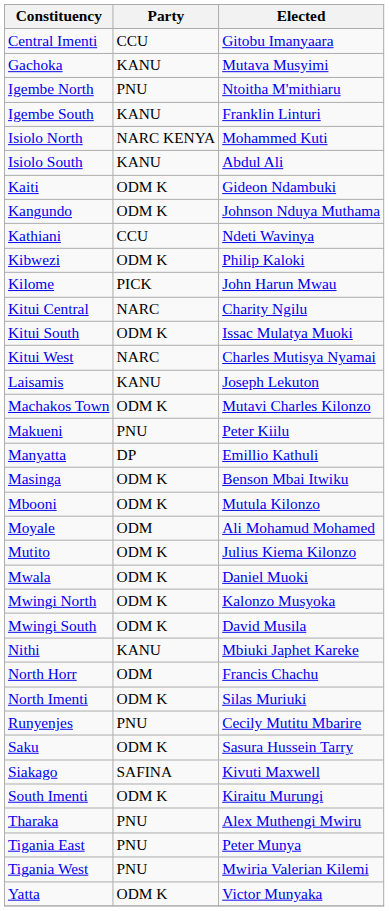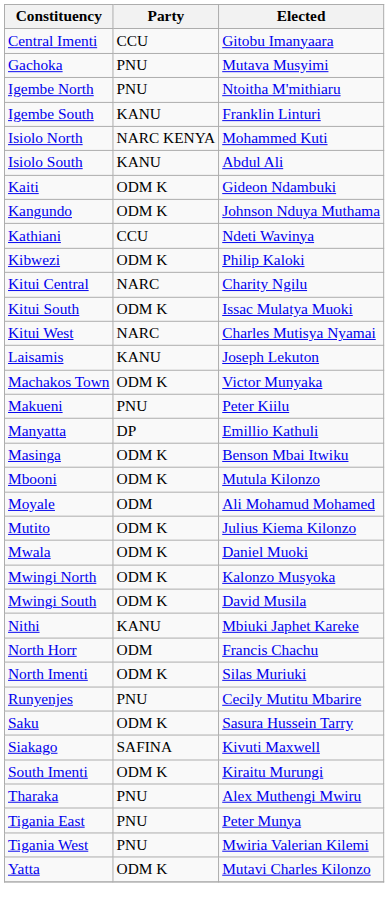 <table class="wikitable">
 <tr>
 <th>Constituency</th>
 <th>Party  <br><small></small></th>
 <th>Elected</th>
 </tr>
 <tr>
 <td><a href='#'>Central Imenti</a></td>
 <td>CCU</td>
 <td><a href='#'>Gitobu Imanyaara</a></td>
 </tr>
 <tr>
 <td><a href='#'>Gachoka</a></td>
-<td>KANU</td>
+<td>PNU</td>
 <td><a href='#'>Mutava Musyimi</a></td>
 </tr>
 <tr>
 <td><a href='#'>Igembe North</a></td>
 <td>PNU</td>
 <td><a href='#'>Ntoitha M'mithiaru</a></td>
 </tr>
 <tr>
 <td><a href='#'>Igembe South</a></td>
 <td>KANU</td>
 <td><a href='#'>Franklin Linturi</a></td>
 </tr>
 <tr>
 <td><a href='#'>Isiolo North</a></td>
 <td>NARC KENYA</td>
 <td><a href='#'>Mohammed Kuti</a></td>
 </tr>
 <tr>
 <td><a href='#'>Isiolo South</a></td>
 <td>KANU</td>
 <td><a href='#'>Abdul Ali</a></td>
 </tr>
 <tr>
 <td><a href='#'>Kaiti</a></td>
 <td>ODM K</td>
 <td><a href='#'>Gideon Ndambuki</a></td>
 </tr>
 <tr>
 <td><a href='#'>Kangundo</a></td>
 <td>ODM K</td>
 <td><a href='#'>Johnson Nduya Muthama</a></td>
 </tr>
 <tr>
 <td><a href='#'>Kathiani</a></td>
 <td>CCU</td>
 <td><a href='#'>Ndeti Wavinya</a></td>
 </tr>
 <tr>
 <td><a href='#'>Kibwezi</a></td>
 <td>ODM K</td>
 <td><a href='#'>Philip Kaloki</a></td>
 </tr>
 <tr>
-<td><a href='#'>Kilome</a></td>
-<td>PICK</td>
-<td><a href='#'>John Harun Mwau</a></td>
-</tr>
-<tr>
 <td><a href='#'>Kitui Central</a></td>
 <td>NARC</td>
 <td><a href='#'>Charity Ngilu</a></td>
 </tr>
 <tr>
 <td><a href='#'>Kitui South</a></td>
 <td>ODM K</td>
 <td><a href='#'>Issac Mulatya Muoki</a></td>
 </tr>
 <tr>
 <td><a href='#'>Kitui West</a></td>
 <td>NARC</td>
 <td><a href='#'>Charles Mutisya Nyamai</a></td>
 </tr>
 <tr>
 <td><a href='#'>Laisamis</a></td>
 <td>KANU</td>
 <td><a href='#'>Joseph Lekuton</a></td>
 </tr>
 <tr>
 <td><a href='#'>Machakos Town</a></td>
 <td>ODM K</td>
-<td><a href='#'>Mutavi Charles Kilonzo</a></td>
+<td><a href='#'>Victor Munyaka</a></td>
 </tr>
 <tr>
 <td><a href='#'>Makueni</a></td>
 <td>PNU</td>
 <td><a href='#'>Peter Kiilu</a></td>
 </tr>
 <tr>
 <td><a href='#'>Manyatta</a></td>
 <td>DP</td>
 <td><a href='#'>Emillio Kathuli</a></td>
 </tr>
 <tr>
 <td><a href='#'>Masinga</a></td>
 <td>ODM K</td>
 <td><a href='#'>Benson Mbai Itwiku</a></td>
 </tr>
 <tr>
 <td><a href='#'>Mbooni</a></td>
 <td>ODM K</td>
 <td><a href='#'>Mutula Kilonzo</a></td>
 </tr>
 <tr>
 <td><a href='#'>Moyale</a></td>
 <td>ODM</td>
 <td><a href='#'>Ali Mohamud Mohamed</a></td>
 </tr>
 <tr>
 <td><a href='#'>Mutito</a></td>
 <td>ODM K</td>
 <td><a href='#'>Julius Kiema Kilonzo</a></td>
 </tr>
 <tr>
 <td><a href='#'>Mwala</a></td>
 <td>ODM K</td>
 <td><a href='#'>Daniel Muoki</a></td>
 </tr>
 <tr>
 <td><a href='#'>Mwingi North</a></td>
 <td>ODM K</td>
 <td><a href='#'>Kalonzo Musyoka</a></td>
 </tr>
 <tr>
 <td><a href='#'>Mwingi South</a></td>
 <td>ODM K</td>
 <td><a href='#'>David Musila</a></td>
 </tr>
 <tr>
 <td><a href='#'>Nithi</a></td>
 <td>KANU</td>
 <td><a href='#'>Mbiuki Japhet Kareke</a></td>
 </tr>
 <tr>
 <td><a href='#'>North Horr</a></td>
 <td>ODM</td>
 <td><a href='#'>Francis Chachu</a></td>
 </tr>
 <tr>
 <td><a href='#'>North Imenti</a></td>
 <td>ODM K</td>
 <td><a href='#'>Silas Muriuki</a></td>
 </tr>
 <tr>
 <td><a href='#'>Runyenjes</a></td>
 <td>PNU</td>
 <td><a href='#'>Cecily Mutitu Mbarire</a></td>
 </tr>
 <tr>
 <td><a href='#'>Saku</a></td>
 <td>ODM K</td>
 <td><a href='#'>Sasura Hussein Tarry</a></td>
 </tr>
 <tr>
 <td><a href='#'>Siakago</a></td>
 <td>SAFINA</td>
 <td><a href='#'>Kivuti Maxwell</a></td>
 </tr>
 <tr>
 <td><a href='#'>South Imenti</a></td>
 <td>ODM K</td>
 <td><a href='#'>Kiraitu Murungi</a></td>
 </tr>
 <tr>
 <td><a href='#'>Tharaka</a></td>
 <td>PNU</td>
 <td><a href='#'>Alex Muthengi Mwiru</a></td>
 </tr>
 <tr>
 <td><a href='#'>Tigania East</a></td>
 <td>PNU</td>
 <td><a href='#'>Peter Munya</a></td>
 </tr>
 <tr>
 <td><a href='#'>Tigania West</a></td>
 <td>PNU</td>
 <td><a href='#'>Mwiria Valerian Kilemi</a></td>
 </tr>
 <tr>
 <td><a href='#'>Yatta</a></td>
 <td>ODM K</td>
-<td><a href='#'>Victor Munyaka</a></td>
+<td><a href='#'>Mutavi Charles Kilonzo</a></td>
 </tr>
 <tr>
 </tr>
 </table>
